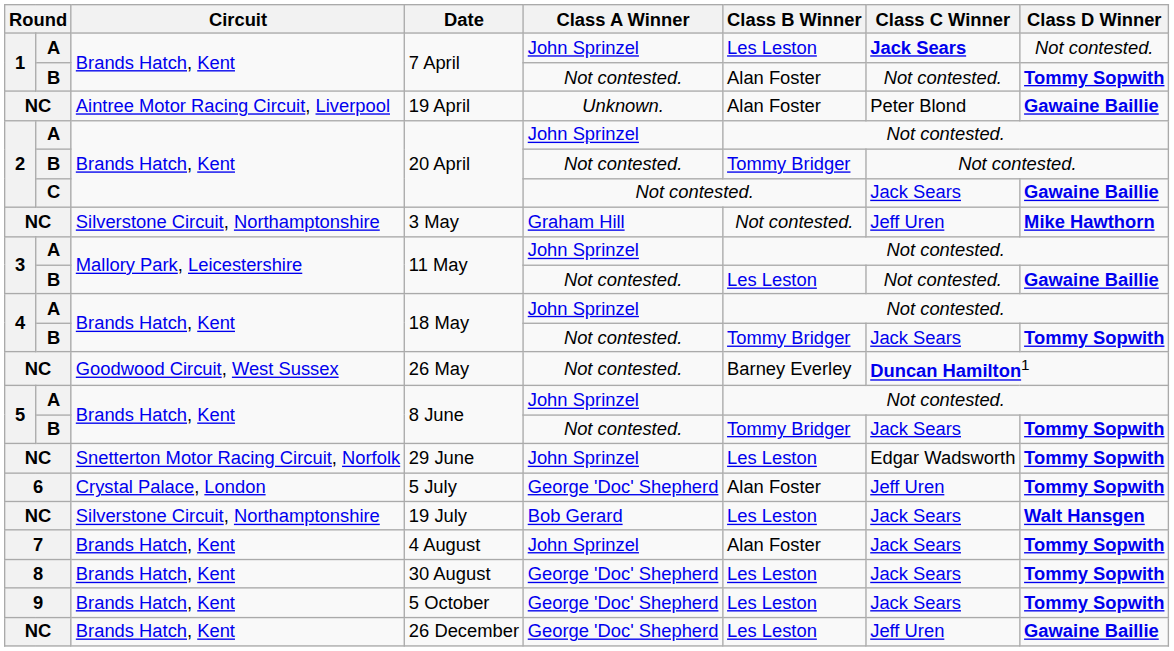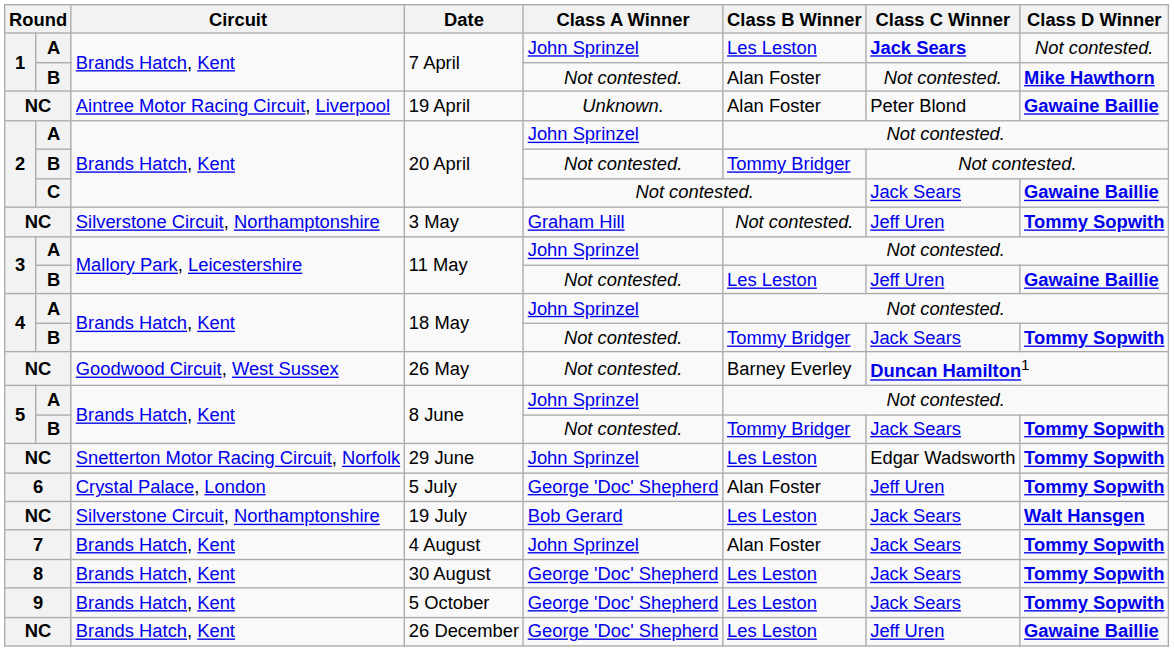 <table class="wikitable" style="font-size: 85%;">
 <tr>
 <th colspan=2>Round</th>
 <th>Circuit</th>
 <th>Date</th>
 <th>Class A Winner</th>
 <th>Class B Winner</th>
 <th>Class C Winner</th>
 <th>Class D Winner</th>
 </tr>
 <tr>
 <th rowspan=2>1</th>
 <th>A</th>
 <td rowspan=2><a href='#'>Brands Hatch</a>, <a href='#'>Kent</a></td>
 <td rowspan=2>7 April</td>
 <td> <a href='#'>John Sprinzel</a></td>
 <td> <a href='#'>Les Leston</a></td>
 <td> <strong><a href='#'>Jack Sears</a></strong></td>
 <td align=center><em>Not contested.</em></td>
 </tr>
 <tr>
 <th>B</th>
 <td align=center><em>Not contested.</em></td>
 <td> Alan Foster</td>
 <td align=center><em>Not contested.</em></td>
-<td> <strong><a href='#'>Tommy Sopwith</a></strong></td>
+<td> <strong><a href='#'>Mike Hawthorn</a></strong></td>
 </tr>
 <tr>
 <th colspan=2>NC</th>
 <td><a href='#'>Aintree Motor Racing Circuit</a>, <a href='#'>Liverpool</a></td>
 <td>19 April</td>
 <td align=center><em>Unknown.</em></td>
 <td> Alan Foster</td>
 <td> Peter Blond</td>
 <td> <strong><a href='#'>Gawaine Baillie</a></strong></td>
 </tr>
 <tr>
 <th rowspan=3>2</th>
 <th>A</th>
 <td rowspan=3><a href='#'>Brands Hatch</a>, <a href='#'>Kent</a></td>
 <td rowspan=3>20 April</td>
 <td> <a href='#'>John Sprinzel</a></td>
 <td style="text-align:center;" colspan="3"><em>Not contested.</em></td>
 </tr>
 <tr>
 <th>B</th>
 <td align=center><em>Not contested.</em></td>
 <td> <a href='#'>Tommy Bridger</a></td>
 <td style="text-align:center;" colspan="2"><em>Not contested.</em></td>
 </tr>
 <tr>
 <th>C</th>
 <td style="text-align:center;" colspan="2"><em>Not contested.</em></td>
 <td> <a href='#'>Jack Sears</a></td>
 <td> <strong><a href='#'>Gawaine Baillie</a></strong></td>
 </tr>
 <tr>
 <th colspan=2>NC</th>
 <td><a href='#'>Silverstone Circuit</a>, <a href='#'>Northamptonshire</a></td>
 <td>3 May</td>
 <td> <a href='#'>Graham Hill</a></td>
 <td align=center><em>Not contested.</em></td>
 <td> <a href='#'>Jeff Uren</a></td>
-<td> <strong><a href='#'>Mike Hawthorn</a></strong></td>
+<td> <strong><a href='#'>Tommy Sopwith</a></strong></td>
 </tr>
 <tr>
 <th rowspan=2>3</th>
 <th>A</th>
 <td rowspan=2><a href='#'>Mallory Park</a>, <a href='#'>Leicestershire</a></td>
 <td rowspan=2>11 May</td>
 <td> <a href='#'>John Sprinzel</a></td>
 <td style="text-align:center;" colspan="3"><em>Not contested.</em></td>
 </tr>
 <tr>
 <th>B</th>
 <td align=center><em>Not contested.</em></td>
 <td> <a href='#'>Les Leston</a></td>
-<td align=center><em>Not contested.</em></td>
+<td> <a href='#'>Jeff Uren</a></td>
 <td> <strong><a href='#'>Gawaine Baillie</a></strong></td>
 </tr>
 <tr>
 <th rowspan=2>4</th>
 <th>A</th>
 <td rowspan=2><a href='#'>Brands Hatch</a>, <a href='#'>Kent</a></td>
 <td rowspan=2>18 May</td>
 <td> <a href='#'>John Sprinzel</a></td>
 <td style="text-align:center;" colspan="3"><em>Not contested.</em></td>
 </tr>
 <tr>
 <th>B</th>
 <td align=center><em>Not contested.</em></td>
 <td> <a href='#'>Tommy Bridger</a></td>
 <td> <a href='#'>Jack Sears</a></td>
 <td> <strong><a href='#'>Tommy Sopwith</a></strong></td>
 </tr>
 <tr>
 <th colspan=2>NC</th>
 <td><a href='#'>Goodwood Circuit</a>, <a href='#'>West Sussex</a></td>
 <td>26 May</td>
 <td align=center><em>Not contested.</em></td>
 <td> Barney Everley</td>
 <td colspan=2> <strong><a href='#'>Duncan Hamilton</a></strong><sup>1</sup></td>
 </tr>
 <tr>
 <th rowspan=2>5</th>
 <th>A</th>
 <td rowspan=2><a href='#'>Brands Hatch</a>, <a href='#'>Kent</a></td>
 <td rowspan=2>8 June</td>
 <td> <a href='#'>John Sprinzel</a></td>
 <td style="text-align:center;" colspan="3"><em>Not contested.</em></td>
 </tr>
 <tr>
 <th>B</th>
 <td align=center><em>Not contested.</em></td>
 <td> <a href='#'>Tommy Bridger</a></td>
 <td> <a href='#'>Jack Sears</a></td>
 <td> <strong><a href='#'>Tommy Sopwith</a></strong></td>
 </tr>
 <tr>
 <th colspan=2>NC</th>
 <td><a href='#'>Snetterton Motor Racing Circuit</a>, <a href='#'>Norfolk</a></td>
 <td>29 June</td>
 <td> <a href='#'>John Sprinzel</a></td>
 <td> <a href='#'>Les Leston</a></td>
 <td> Edgar Wadsworth</td>
 <td> <strong><a href='#'>Tommy Sopwith</a></strong></td>
 </tr>
 <tr>
 <th colspan=2>6</th>
 <td><a href='#'>Crystal Palace</a>, <a href='#'>London</a></td>
 <td>5 July</td>
 <td> <a href='#'>George 'Doc' Shepherd</a></td>
 <td> Alan Foster</td>
 <td> <a href='#'>Jeff Uren</a></td>
 <td> <strong><a href='#'>Tommy Sopwith</a></strong></td>
 </tr>
 <tr>
 <th colspan=2>NC</th>
 <td><a href='#'>Silverstone Circuit</a>, <a href='#'>Northamptonshire</a></td>
 <td>19 July</td>
 <td> <a href='#'>Bob Gerard</a></td>
 <td> <a href='#'>Les Leston</a></td>
 <td> <a href='#'>Jack Sears</a></td>
 <td> <strong><a href='#'>Walt Hansgen</a></strong></td>
 </tr>
 <tr>
 <th colspan=2>7</th>
 <td><a href='#'>Brands Hatch</a>, <a href='#'>Kent</a></td>
 <td>4 August</td>
 <td> <a href='#'>John Sprinzel</a></td>
 <td> Alan Foster</td>
 <td> <a href='#'>Jack Sears</a></td>
 <td> <strong><a href='#'>Tommy Sopwith</a></strong></td>
 </tr>
 <tr>
 <th colspan=2>8</th>
 <td><a href='#'>Brands Hatch</a>, <a href='#'>Kent</a></td>
 <td>30 August</td>
 <td> <a href='#'>George 'Doc' Shepherd</a></td>
 <td> <a href='#'>Les Leston</a></td>
 <td> <a href='#'>Jack Sears</a></td>
 <td> <strong><a href='#'>Tommy Sopwith</a></strong></td>
 </tr>
 <tr>
 <th colspan=2>9</th>
 <td><a href='#'>Brands Hatch</a>, <a href='#'>Kent</a></td>
 <td>5 October</td>
 <td> <a href='#'>George 'Doc' Shepherd</a></td>
 <td> <a href='#'>Les Leston</a></td>
 <td> <a href='#'>Jack Sears</a></td>
 <td> <strong><a href='#'>Tommy Sopwith</a></strong></td>
 </tr>
 <tr>
 <th colspan=2>NC</th>
 <td><a href='#'>Brands Hatch</a>, <a href='#'>Kent</a></td>
 <td>26 December</td>
 <td> <a href='#'>George 'Doc' Shepherd</a></td>
 <td> <a href='#'>Les Leston</a></td>
 <td> <a href='#'>Jeff Uren</a></td>
 <td> <strong><a href='#'>Gawaine Baillie</a></strong></td>
 </tr>
 </table>
